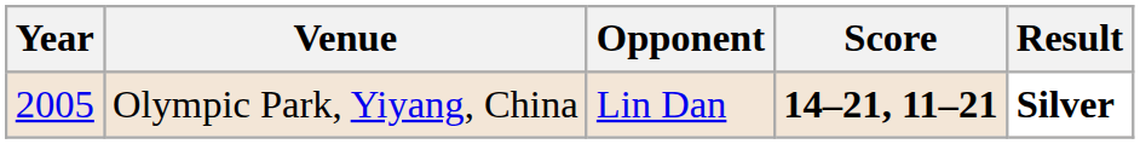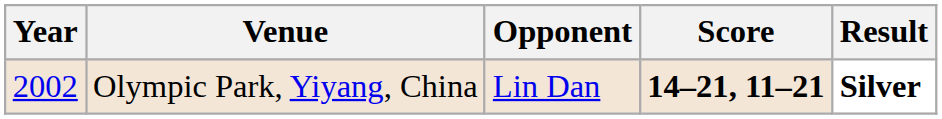 <table class="sortable wikitable" style="font-size: 90%;">
 <tr>
 <th>Year</th>
 <th>Venue</th>
 <th>Opponent</th>
 <th>Score</th>
 <th>Result</th>
 </tr>
 <tr style="background:#F3E6D7">
-<td align="center"><a href='#'>2005</a></td>
+<td align="center"><a href='#'>2002</a></td>
 <td align="left">Olympic Park, <a href='#'>Yiyang</a>, China</td>
 <td align="left"> <a href='#'>Lin Dan</a></td>
 <td align="left"><strong>14–21, 11–21</strong></td>
 <td style="text-align:left; background:white"> <strong>Silver</strong></td>
 </tr>
 </table>
